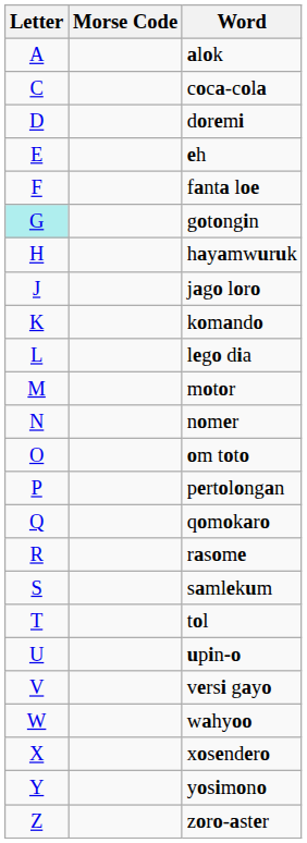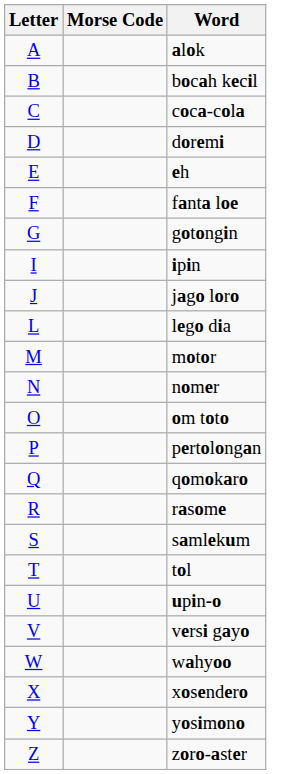 <table class="wikitable" style="font-size:95%;">
 <tr>
 <th>Letter</th>
 <th>Morse Code</th>
 <th>Word</th>
 </tr>
 <tr>
 <td align=center><a href='#'>A</a></td>
 <td></td>
 <td><strong>a</strong>l<strong>o</strong>k</td>
+</tr>
+<tr>
+<td align=center><a href='#'>B</a></td>
+<td></td>
+<td>b<strong>o</strong>c<strong>a</strong>h k<strong>e</strong>c<strong>i</strong>l</td>
 </tr>
 <tr>
 <td align=center><a href='#'>C</a></td>
 <td></td>
 <td>c<strong>o</strong>c<strong>a</strong>-c<strong>o</strong>l<strong>a</strong></td>
 </tr>
 <tr>
 <td align=center><a href='#'>D</a></td>
 <td></td>
 <td>d<strong>o</strong>r<strong>e</strong>m<strong>i</strong></td>
 </tr>
 <tr>
 <td align=center><a href='#'>E</a></td>
 <td></td>
 <td><strong>e</strong>h</td>
 </tr>
 <tr>
 <td align=center><a href='#'>F</a></td>
 <td></td>
 <td>f<strong>a</strong>nt<strong>a</strong> l<strong>oe</strong></td>
 </tr>
 <tr>
-<td align=center style="background: paleturquoise;"><a href='#'>G</a></td>
+<td align=center><a href='#'>G</a></td>
 <td></td>
 <td>g<strong>o</strong>t<strong>o</strong>ng<strong>i</strong>n</td>
 </tr>
 <tr>
-<td align=center><a href='#'>H</a></td>
+<td align=center><a href='#'>I</a></td>
 <td></td>
-<td>h<strong>a</strong>y<strong>a</strong>mw<strong>u</strong>r<strong>u</strong>k</td>
+<td><strong>i</strong>p<strong>i</strong>n</td>
 </tr>
 <tr>
 <td align=center><a href='#'>J</a></td>
 <td></td>
 <td>j<strong>a</strong>g<strong>o</strong> l<strong>o</strong>r<strong>o</strong></td>
-</tr>
-<tr>
-<td align=center><a href='#'>K</a></td>
-<td></td>
-<td>k<strong>o</strong>m<strong>a</strong>nd<strong>o</strong></td>
 </tr>
 <tr>
 <td align=center><a href='#'>L</a></td>
 <td></td>
 <td>l<strong>e</strong>g<strong>o</strong> d<strong>i</strong>a</td>
 </tr>
 <tr>
 <td align=center><a href='#'>M</a></td>
 <td></td>
 <td>m<strong>o</strong>t<strong>o</strong>r</td>
 </tr>
 <tr>
 <td align=center><a href='#'>N</a></td>
 <td></td>
 <td>n<strong>o</strong>m<strong>e</strong>r</td>
 </tr>
 <tr>
 <td align=center><a href='#'>O</a></td>
 <td></td>
 <td><strong>o</strong>m t<strong>o</strong>t<strong>o</strong></td>
 </tr>
 <tr>
 <td align=center><a href='#'>P</a></td>
 <td></td>
 <td>p<strong>e</strong>rt<strong>o</strong>l<strong>o</strong>ng<strong>a</strong>n</td>
 </tr>
 <tr>
 <td align=center><a href='#'>Q</a></td>
 <td></td>
 <td>q<strong>o</strong>m<strong>o</strong>k<strong>a</strong>r<strong>o</strong></td>
 </tr>
 <tr>
 <td align=center><a href='#'>R</a></td>
 <td></td>
 <td>r<strong>a</strong>s<strong>o</strong>m<strong>e</strong></td>
 </tr>
 <tr>
 <td align=center><a href='#'>S</a></td>
 <td></td>
 <td>s<strong>a</strong>ml<strong>e</strong>k<strong>u</strong>m</td>
 </tr>
 <tr>
 <td align=center><a href='#'>T</a></td>
 <td></td>
 <td>t<strong>o</strong>l</td>
 </tr>
 <tr>
 <td align=center><a href='#'>U</a></td>
 <td></td>
 <td><strong>u</strong>p<strong>i</strong>n<strong>-o</strong></td>
 </tr>
 <tr>
 <td align=center><a href='#'>V</a></td>
 <td></td>
 <td>v<strong>e</strong>rs<strong>i</strong> g<strong>a</strong>y<strong>o</strong></td>
 </tr>
 <tr>
 <td align=center><a href='#'>W</a></td>
 <td></td>
 <td>w<strong>a</strong>hy<strong>oo</strong></td>
 </tr>
 <tr>
 <td align=center><a href='#'>X</a></td>
 <td></td>
 <td>x<strong>o</strong>s<strong>e</strong>nd<strong>e</strong>r<strong>o</strong></td>
 </tr>
 <tr>
 <td align=center><a href='#'>Y</a></td>
 <td></td>
 <td>y<strong>o</strong>s<strong>i</strong>m<strong>o</strong>n<strong>o</strong></td>
 </tr>
 <tr>
 <td align=center><a href='#'>Z</a></td>
 <td></td>
 <td>z<strong>o</strong>r<strong>o</strong>-<strong>a</strong>st<strong>e</strong>r</td>
 </tr>
 </table>
